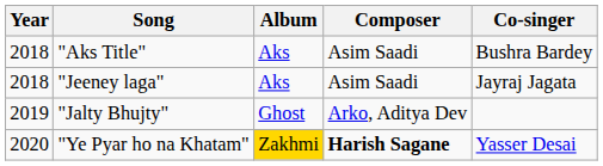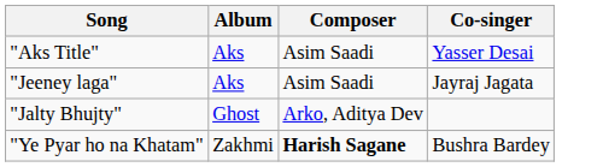 <table class="wikitable">
 <tr>
-<th>Year</th>
 <th>Song</th>
 <th>Album</th>
 <th>Composer</th>
 <th>Co-singer</th>
 </tr>
 <tr>
-<td>2018</td>
 <td>"Aks Title"</td>
 <td><a href='#'>Aks</a></td>
 <td>Asim Saadi</td>
-<td>Bushra Bardey</td>
+<td><a href='#'>Yasser Desai</a></td>
 </tr>
 <tr>
-<td>2018</td>
 <td>"Jeeney laga"</td>
 <td><a href='#'>Aks</a></td>
 <td>Asim Saadi</td>
 <td>Jayraj Jagata</td>
 </tr>
 <tr>
-<td>2019</td>
 <td>"Jalty Bhujty"</td>
 <td><a href='#'>Ghost</a></td>
 <td><a href='#'>Arko</a>, Aditya Dev</td>
 <td></td>
 </tr>
 <tr>
-<td>2020</td>
 <td>"Ye Pyar ho na Khatam"</td>
-<td style="background: gold;">Zakhmi</td>
+<td>Zakhmi</td>
 <td><strong>Harish Sagane</strong></td>
-<td><a href='#'>Yasser Desai</a></td>
+<td>Bushra Bardey</td>
 </tr>
 </table>
